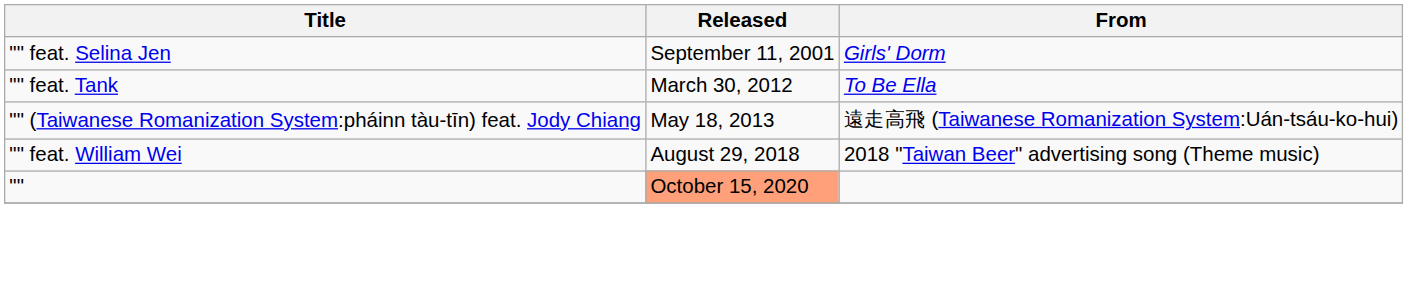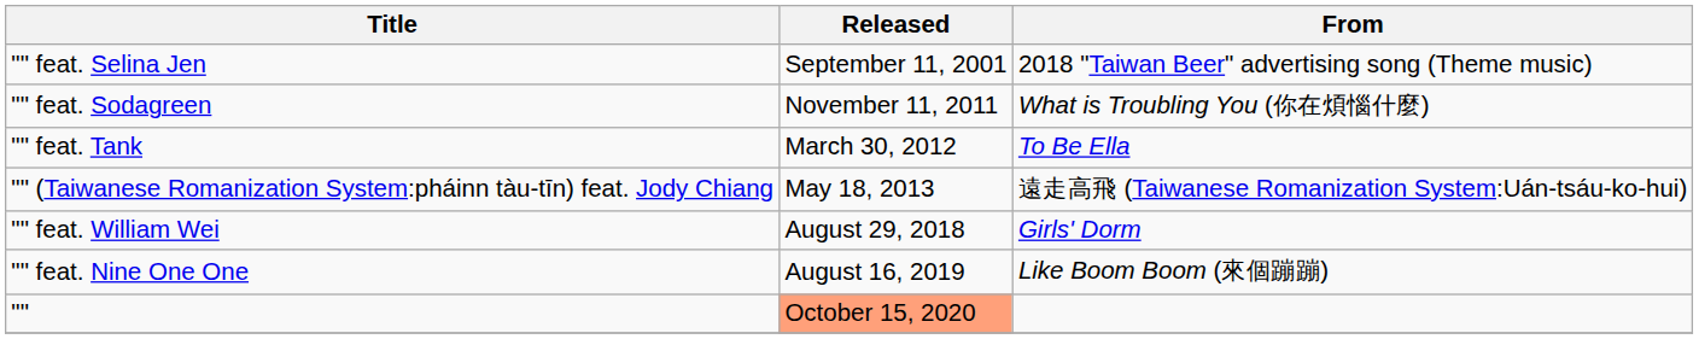 <table class="wikitable plainrowheaders">
 <tr>
 <th scope="col">Title</th>
 <th scope="col">Released</th>
 <th>From</th>
 </tr>
 <tr>
 <td>"" feat. <a href='#'>Selina Jen</a></td>
 <td>September 11, 2001</td>
-<td rowspan="1"><em><a href='#'>Girls' Dorm</a></em></td>
+<td>2018 "<a href='#'>Taiwan Beer</a>" advertising song (Theme music)</td>
+</tr>
+<tr>
+<td>"" feat. <a href='#'>Sodagreen</a></td>
+<td>November 11, 2011</td>
+<td><em>What is Troubling You</em> (你在煩惱什麼)</td>
 </tr>
 <tr>
 <td>"" feat. <a href='#'>Tank</a></td>
 <td>March 30, 2012</td>
 <td><em><a href='#'>To Be Ella</a></em></td>
 </tr>
 <tr>
 <td>"" (<a href='#'>Taiwanese Romanization System</a>:pháinn tàu-tīn) feat. <a href='#'>Jody Chiang</a></td>
 <td>May 18, 2013</td>
 <td rowspan="1">遠走高飛 (<a href='#'>Taiwanese Romanization System</a>:Uán-tsáu-ko-hui)</td>
 </tr>
 <tr>
 <td>"" feat. <a href='#'>William Wei</a></td>
 <td>August 29, 2018</td>
-<td>2018 "<a href='#'>Taiwan Beer</a>" advertising song (Theme music)</td>
+<td rowspan="1"><em><a href='#'>Girls' Dorm</a></em></td>
+</tr>
+<tr>
+<td>"" feat. <a href='#'>Nine One One</a></td>
+<td>August 16, 2019</td>
+<td><em>Like Boom Boom</em> (來個蹦蹦)</td>
 </tr>
 <tr>
 <td>""</td>
 <td style="background: lightsalmon;">October 15, 2020</td>
 <td></td>
 </tr>
 <tr>
 </tr>
 </table>
